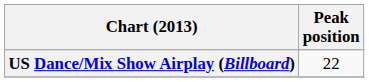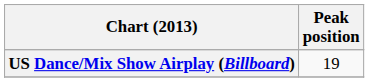 <table class="wikitable sortable plainrowheaders" style="text-align:center">
 <tr>
 <th scope="col">Chart (2013)</th>
 <th scope="col">Peak<br>position</th>
 </tr>
 <tr>
 </tr>
 <tr>
 </tr>
 <tr>
 </tr>
 <tr>
 </tr>
 <tr>
 <th scope="row">US <a href='#'>Dance/Mix Show Airplay</a> (<em><a href='#'>Billboard</a></em>)</th>
-<td>22</td>
+<td>19</td>
 </tr>
 <tr>
 </tr>
 <tr>
 </tr>
 </table>
